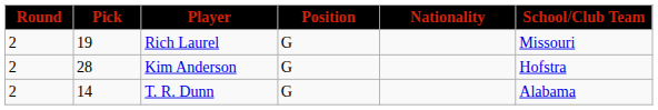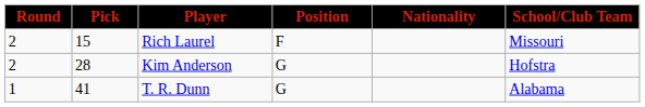 <table class="wikitable sortable sortable">
 <tr>
 <th style="background:#000000; color:#D1210A"  width="10%">Round</th>
 <th style="background:#000000; color:#D1210A"  width="10%">Pick</th>
 <th style="background:#000000; color:#D1210A"  width="20%">Player</th>
 <th style="background:#000000; color:#D1210A"  width="15%">Position</th>
 <th style="background:#000000; color:#D1210A"  width="20%">Nationality</th>
 <th style="background:#000000; color:#D1210A"  width="20%">School/Club Team</th>
 </tr>
 <tr>
 <td>2</td>
-<td>19</td>
+<td>15</td>
 <td><a href='#'>Rich Laurel</a></td>
-<td>G</td>
+<td>F</td>
 <td></td>
 <td><a href='#'>Missouri</a></td>
 </tr>
 <tr>
 <td>2</td>
 <td>28</td>
 <td><a href='#'>Kim Anderson</a></td>
 <td>G</td>
 <td></td>
 <td><a href='#'>Hofstra</a></td>
 </tr>
 <tr>
-<td>2</td>
-<td>14</td>
+<td>1</td>
+<td>41</td>
 <td><a href='#'>T. R. Dunn</a></td>
 <td>G</td>
 <td></td>
 <td><a href='#'>Alabama</a></td>
 </tr>
 </table>
